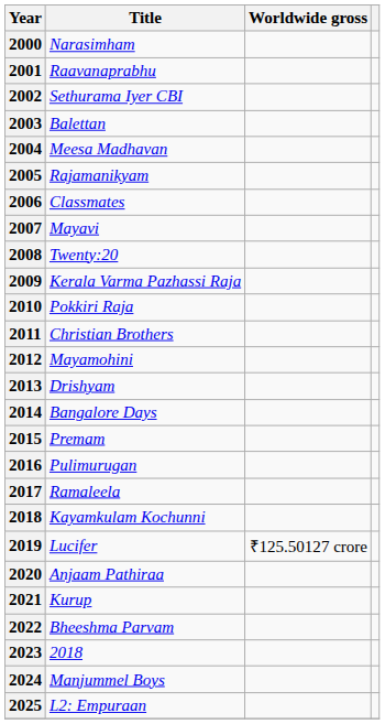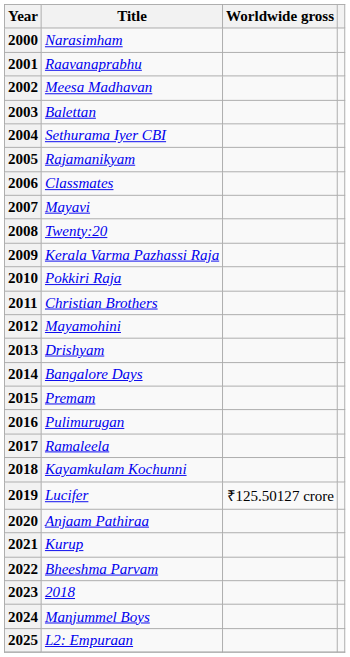 <table class="wikitable sortable plainrowheaders">
 <tr>
 <th scope="col">Year</th>
 <th scope="col">Title</th>
 <th scope="col">Worldwide gross</th>
 <th scope="col" class="unsortable"></th>
 </tr>
 <tr>
 <th scope="row" style="text-align: center">2000</th>
 <td><em><a href='#'>Narasimham</a></em></td>
 <td align="right"></td>
 <td align="center"></td>
 </tr>
 <tr>
 <th scope="row" style="text-align: center">2001</th>
 <td><em><a href='#'>Raavanaprabhu</a></em></td>
 <td align="right"></td>
 <td align="center"></td>
 </tr>
 <tr>
 <th scope="row" style="text-align: center">2002</th>
-<td><em><a href='#'>Sethurama Iyer CBI</a></em></td>
+<td><em><a href='#'>Meesa Madhavan</a></em></td>
 <td align="right"></td>
 <td align="center"></td>
 </tr>
 <tr>
 <th scope="row" style="text-align: center">2003</th>
 <td><em><a href='#'>Balettan</a></em></td>
 <td align="right"></td>
 <td align="center"></td>
 </tr>
 <tr>
 <th scope="row" style="text-align: center">2004</th>
-<td><em><a href='#'>Meesa Madhavan</a></em></td>
+<td><em><a href='#'>Sethurama Iyer CBI</a></em></td>
 <td align="right"></td>
 <td align="center"></td>
 </tr>
 <tr>
 <th scope="row" style="text-align: center">2005</th>
 <td><em><a href='#'>Rajamanikyam</a></em></td>
 <td align="right"></td>
 <td align="center"></td>
 </tr>
 <tr>
 <th scope="row" style="text-align: center">2006</th>
 <td><em><a href='#'>Classmates</a></em></td>
 <td align="right"></td>
 <td align="center"></td>
 </tr>
 <tr>
 <th scope="row" style="text-align: center">2007</th>
 <td><em><a href='#'>Mayavi</a></em></td>
 <td align="right"></td>
 <td align="center"></td>
 </tr>
 <tr>
 <th scope="row" style="text-align: center">2008</th>
 <td><em><a href='#'>Twenty:20</a></em></td>
 <td align="right"></td>
 <td align="center"></td>
 </tr>
 <tr>
 <th scope="row" style="text-align: center">2009</th>
 <td><em><a href='#'>Kerala Varma Pazhassi Raja</a></em></td>
 <td align="right"></td>
 <td align="center"></td>
 </tr>
 <tr>
 <th scope="row" style="text-align: center">2010</th>
 <td><em><a href='#'>Pokkiri Raja</a></em></td>
 <td align="right"></td>
 <td align="center"></td>
 </tr>
 <tr>
 <th scope="row" style="text-align: center">2011</th>
 <td><em><a href='#'>Christian Brothers</a></em></td>
 <td align="right"></td>
 <td align="center"></td>
 </tr>
 <tr>
 <th scope="row" style="text-align: center">2012</th>
 <td><em><a href='#'>Mayamohini</a></em></td>
 <td align="right"></td>
 <td align="center"></td>
 </tr>
 <tr>
 <th scope="row" style="text-align: center">2013</th>
 <td><em><a href='#'>Drishyam</a></em></td>
 <td align="right"></td>
 <td align="center"></td>
 </tr>
 <tr>
 <th scope="row" style="text-align: center">2014</th>
 <td><em><a href='#'>Bangalore Days</a></em></td>
 <td align="right"></td>
 <td align="center"></td>
 </tr>
 <tr>
 <th scope="row" style="text-align: center">2015</th>
 <td><em><a href='#'>Premam</a></em></td>
 <td align="right"></td>
 <td align="center"></td>
 </tr>
 <tr>
 <th scope="row" style="text-align: center">2016</th>
 <td><em><a href='#'>Pulimurugan</a></em></td>
 <td align="right"></td>
 <td align="center"></td>
 </tr>
 <tr>
 <th scope="row" style="text-align: center">2017</th>
 <td><em><a href='#'>Ramaleela</a></em></td>
 <td align="right"></td>
 <td align="center"></td>
 </tr>
 <tr>
 <th scope="row" style="text-align: center">2018</th>
 <td><em><a href='#'>Kayamkulam Kochunni</a></em></td>
 <td align="right"></td>
 <td align="center"></td>
 </tr>
 <tr>
 <th scope="row" style="text-align: center">2019</th>
 <td><em><a href='#'>Lucifer</a></em></td>
 <td align="right">₹125.50127 crore</td>
 <td align="center"></td>
 </tr>
 <tr>
 <th scope="row" style="text-align: center">2020</th>
 <td><em><a href='#'>Anjaam Pathiraa</a></em></td>
 <td align="right"></td>
 <td align="center"></td>
 </tr>
 <tr>
 <th scope="row" style="text-align: center">2021</th>
 <td><em><a href='#'>Kurup</a></em></td>
 <td align="right"></td>
 <td align="center"></td>
 </tr>
 <tr>
 <th scope="row" style="text-align: center">2022</th>
 <td><em><a href='#'>Bheeshma Parvam</a></em></td>
 <td align="right"></td>
 <td align="center"></td>
 </tr>
 <tr>
 <th scope="row" style="text-align: center">2023</th>
 <td><em><a href='#'>2018</a></em></td>
 <td align="right"></td>
 <td align="center"></td>
 </tr>
 <tr>
 <th scope="row" style="text-align: center">2024</th>
 <td><em><a href='#'>Manjummel Boys</a></em></td>
 <td align="right"></td>
 <td align="center"></td>
 </tr>
 <tr>
 <th scope="row" style="text-align: center">2025</th>
 <td><em><a href='#'>L2: Empuraan</a></em></td>
 <td align="right"></td>
 <td align="center"></td>
 </tr>
 <tr>
 </tr>
 </table>
